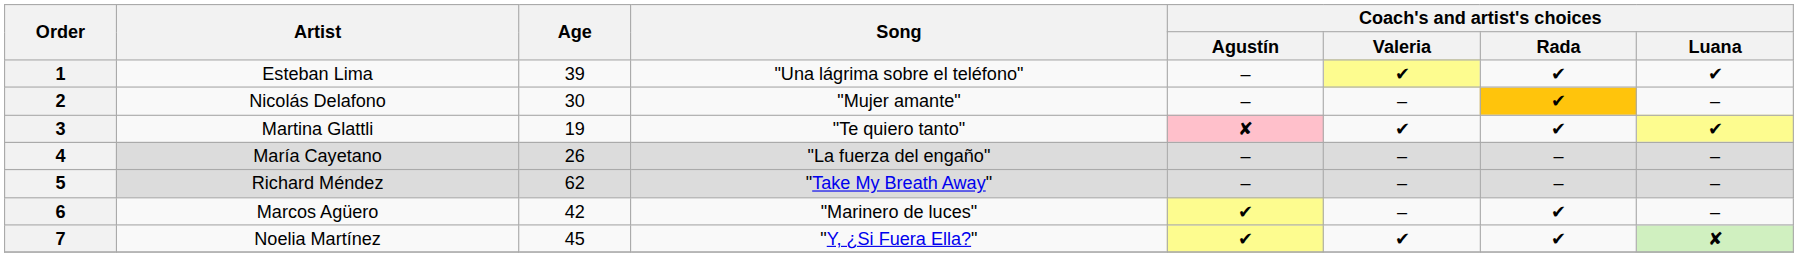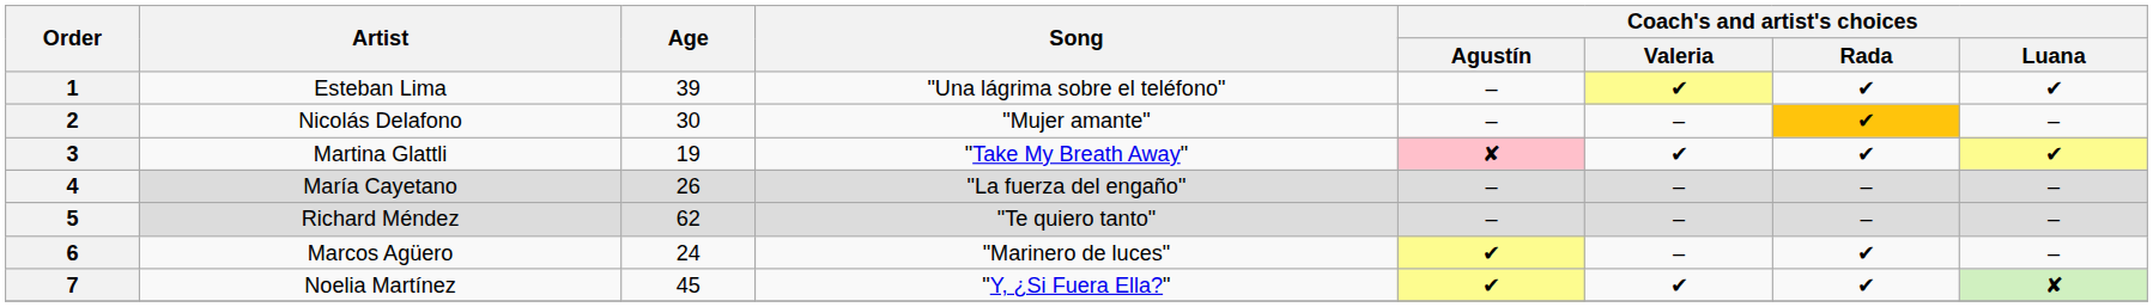 <table class="wikitable" style="text-align:center; line-height:17px; width:100%">
 <tr>
 <th scope="col" rowspan="2" style="width:05%">Order</th>
 <th scope="col" rowspan="2" style="width:18%">Artist</th>
 <th scope="col" rowspan="2" style="width:05%">Age</th>
 <th scope="col" rowspan="2" style="width:24%">Song</th>
 <th scope="col" colspan="4" style="width:28%">Coach's and artist's choices</th>
 </tr>
 <tr>
 <th style="width:07%">Agustín</th>
 <th style="width:07%">Valeria</th>
 <th style="width:07%">Rada</th>
 <th style="width:07%">Luana</th>
 </tr>
 <tr>
 <th>1</th>
 <td>Esteban Lima</td>
 <td>39</td>
 <td>"Una lágrima sobre el teléfono"</td>
 <td>–</td>
 <td style="background:#fdfc8f">✔</td>
 <td>✔</td>
 <td>✔</td>
 </tr>
 <tr>
 <th>2</th>
 <td>Nicolás Delafono</td>
 <td>30</td>
 <td>"Mujer amante"</td>
 <td>–</td>
 <td>–</td>
 <td style="background:#FFC40C;">✔</td>
 <td>–</td>
 </tr>
 <tr>
 <th>3</th>
 <td>Martina Glattli</td>
 <td>19</td>
-<td>"Te quiero tanto"</td>
+<td>"<a href='#'>Take My Breath Away</a>"</td>
 <td style="background:pink">✘</td>
 <td>✔</td>
 <td>✔</td>
 <td style="background:#fdfc8f">✔</td>
 </tr>
 <tr style="background:#DCDCDC">
 <th>4</th>
 <td>María Cayetano</td>
 <td>26</td>
 <td>"La fuerza del engaño"</td>
 <td>–</td>
 <td>–</td>
 <td>–</td>
 <td>–</td>
 </tr>
 <tr style="background:#DCDCDC">
 <th>5</th>
 <td>Richard Méndez</td>
 <td>62</td>
-<td>"<a href='#'>Take My Breath Away</a>"</td>
+<td>"Te quiero tanto"</td>
 <td>–</td>
 <td>–</td>
 <td>–</td>
 <td>–</td>
 </tr>
 <tr>
 <th>6</th>
 <td>Marcos Agüero</td>
-<td>42</td>
+<td>24</td>
 <td>"Marinero de luces"</td>
 <td style="background:#fdfc8f">✔</td>
 <td>–</td>
 <td>✔</td>
 <td>–</td>
 </tr>
 <tr>
 <th>7</th>
 <td>Noelia Martínez</td>
 <td>45</td>
 <td>"<a href='#'>Y, ¿Si Fuera Ella?</a>"</td>
 <td style="background:#fdfc8f">✔</td>
 <td>✔</td>
 <td>✔</td>
 <td style="background:#d0f0c0">✘</td>
 </tr>
 <tr>
 </tr>
 </table>
